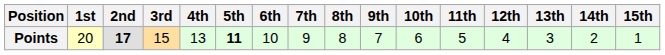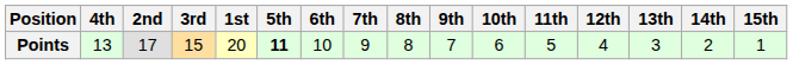 <table class="wikitable" style="font-size:85%; text-align:center">
 <tr>
 <th>Position</th>
-<th> 1st </th>
+<th> 4th </th>
 <th> 2nd </th>
 <th> 3rd </th>
-<th> 4th </th>
+<th> 1st </th>
 <th> 5th </th>
 <th> 6th </th>
 <th> 7th </th>
 <th> 8th </th>
 <th> 9th </th>
 <th> 10th </th>
 <th> 11th </th>
 <th> 12th </th>
 <th> 13th </th>
 <th> 14th </th>
 <th> 15th </th>
 </tr>
 <tr>
 <th>Points</th>
+<td style="background:#dfffdf;">13</td>
+<td style="background:#dfdfdf;">17</td>
+<td style="background:#ffdf9f;">15</td>
 <td style="background:#ffffbf;">20</td>
-<td style="background:#dfdfdf;"><strong>17</strong></td>
-<td style="background:#ffdf9f;">15</td>
-<td style="background:#dfffdf;">13</td>
 <td style="background:#dfffdf;"><strong>11</strong></td>
 <td style="background:#dfffdf;">10</td>
 <td style="background:#dfffdf;">9</td>
 <td style="background:#dfffdf;">8</td>
 <td style="background:#dfffdf;">7</td>
 <td style="background:#dfffdf;">6</td>
 <td style="background:#dfffdf;">5</td>
 <td style="background:#dfffdf;">4</td>
 <td style="background:#dfffdf;">3</td>
 <td style="background:#dfffdf;">2</td>
 <td style="background:#dfffdf;">1</td>
 </tr>
 </table>
